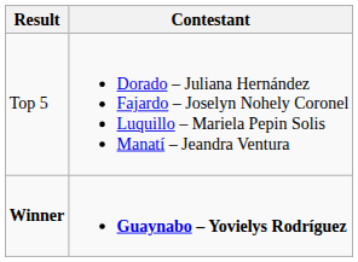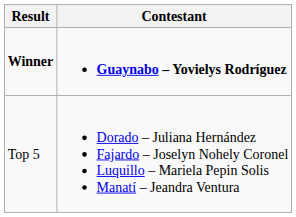 <table class="wikitable sortable" style="font-size: 95%;">
 <tr>
 <th>Result</th>
 <th>Contestant</th>
 </tr>
 <tr>
+<td><strong>Winner</strong></td>
+<td><br><ul><li><strong><a href='#'>Guaynabo</a> – Yovielys Rodríguez</strong></li></ul></td>
+</tr>
+<tr>
 <td>Top 5</td>
 <td><br><ul><li><a href='#'>Dorado</a> – Juliana Hernández</li><li><a href='#'>Fajardo</a> – Joselyn Nohely Coronel</li><li><a href='#'>Luquillo</a> – Mariela Pepin Solis</li><li><a href='#'>Manatí</a> – Jeandra Ventura</li></ul></td>
 </tr>
-<tr>
-<td><strong>Winner</strong></td>
-<td><br><ul><li><strong><a href='#'>Guaynabo</a> – Yovielys Rodríguez</strong></li></ul></td>
-</tr>
 </table>
